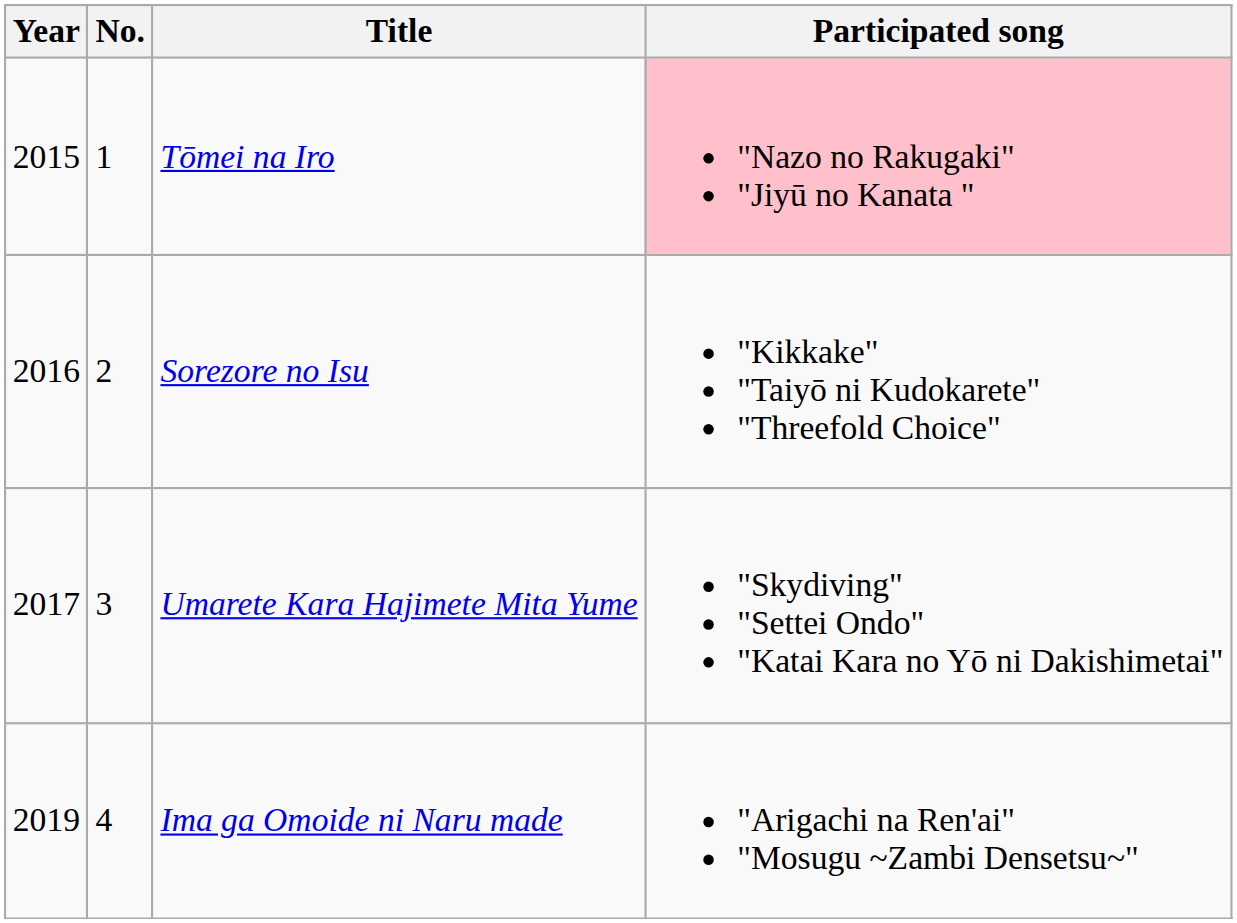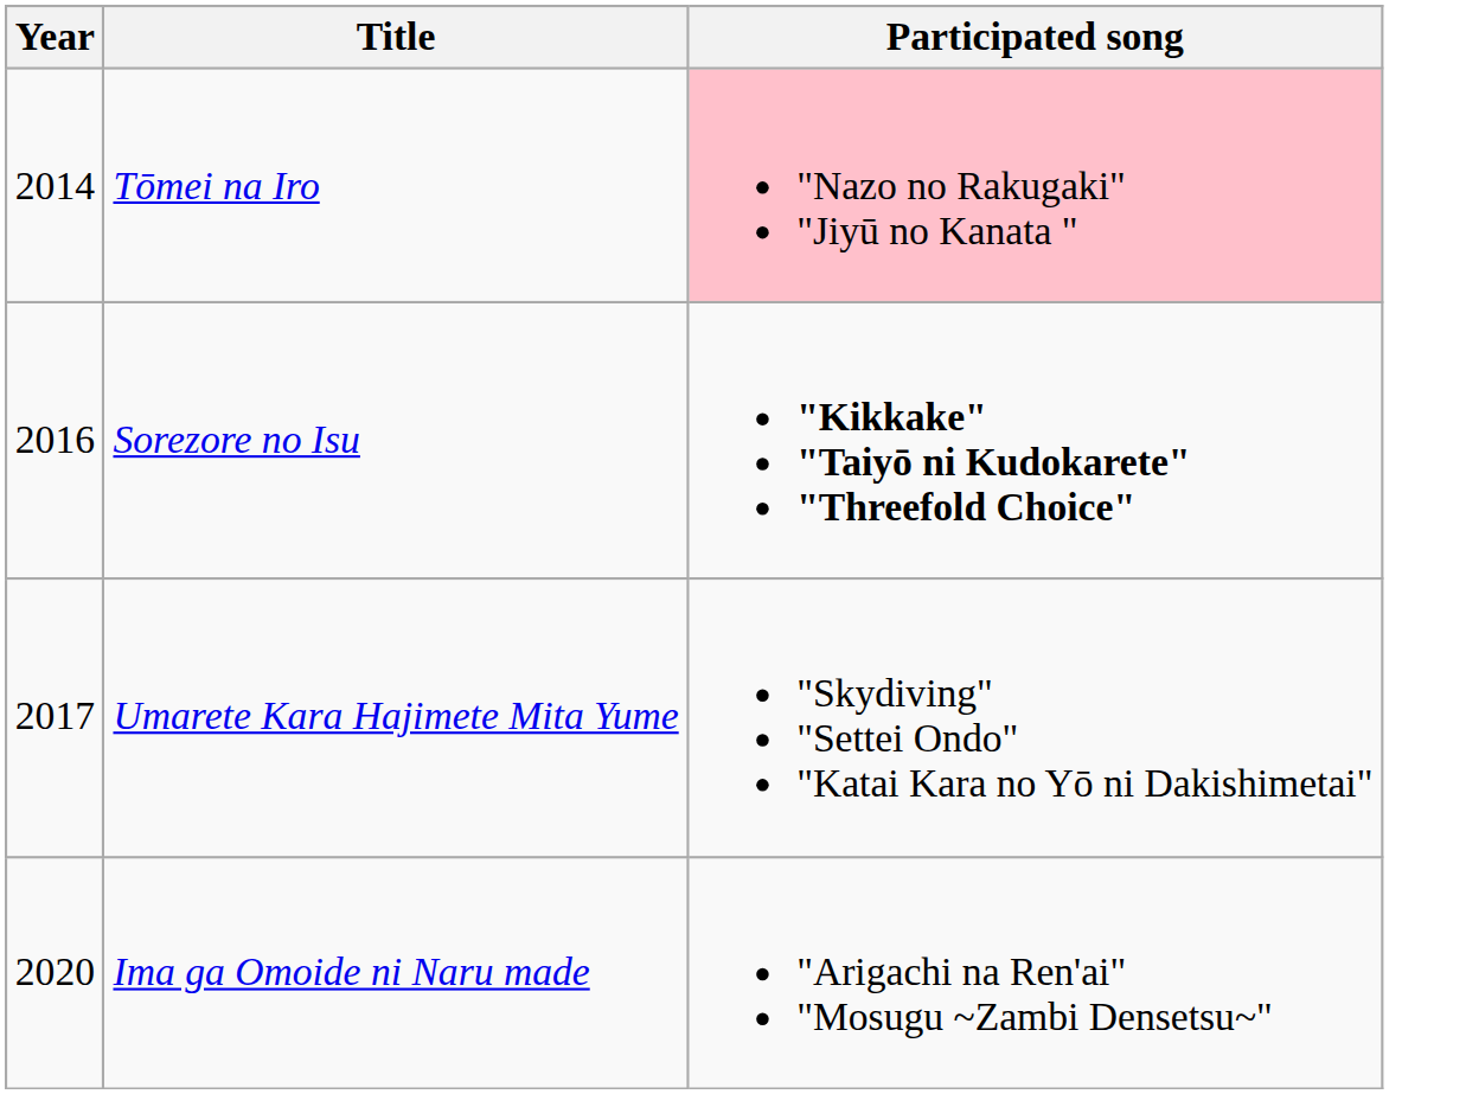 <table class="wikitable sortable">
 <tr>
 <th>Year</th>
-<th data-sort-type="number">No.</th>
 <th>Title</th>
 <th class="unsortable">Participated song</th>
 </tr>
 <tr>
-<td>2015</td>
-<td>1</td>
+<td>2014</td>
 <td><em><a href='#'>Tōmei na Iro</a></em></td>
 <td style="background: pink;"><br><ul><li>"Nazo no Rakugaki"</li><li>"Jiyū no Kanata "</li></ul></td>
 </tr>
 <tr>
 <td>2016</td>
-<td>2</td>
 <td><em><a href='#'>Sorezore no Isu</a></em></td>
-<td><br><ul><li>"Kikkake"</li><li>"Taiyō ni Kudokarete"</li><li>"Threefold Choice"</li></ul></td>
+<td><strong><br><ul><li>"Kikkake"</li><li>"Taiyō ni Kudokarete"</li><li>"Threefold Choice"</li></ul></strong></td>
 </tr>
 <tr>
 <td>2017</td>
-<td>3</td>
 <td><em><a href='#'>Umarete Kara Hajimete Mita Yume</a></em></td>
 <td><br><ul><li>"Skydiving"</li><li>"Settei Ondo"</li><li>"Katai Kara no Yō ni Dakishimetai" </li></ul></td>
 </tr>
 <tr>
-<td>2019</td>
-<td>4</td>
+<td>2020</td>
 <td><em><a href='#'>Ima ga Omoide ni Naru made</a></em></td>
 <td><br><ul><li>"Arigachi na Ren'ai"</li><li>"Mosugu ~Zambi Densetsu~"</li></ul></td>
 </tr>
 </table>
